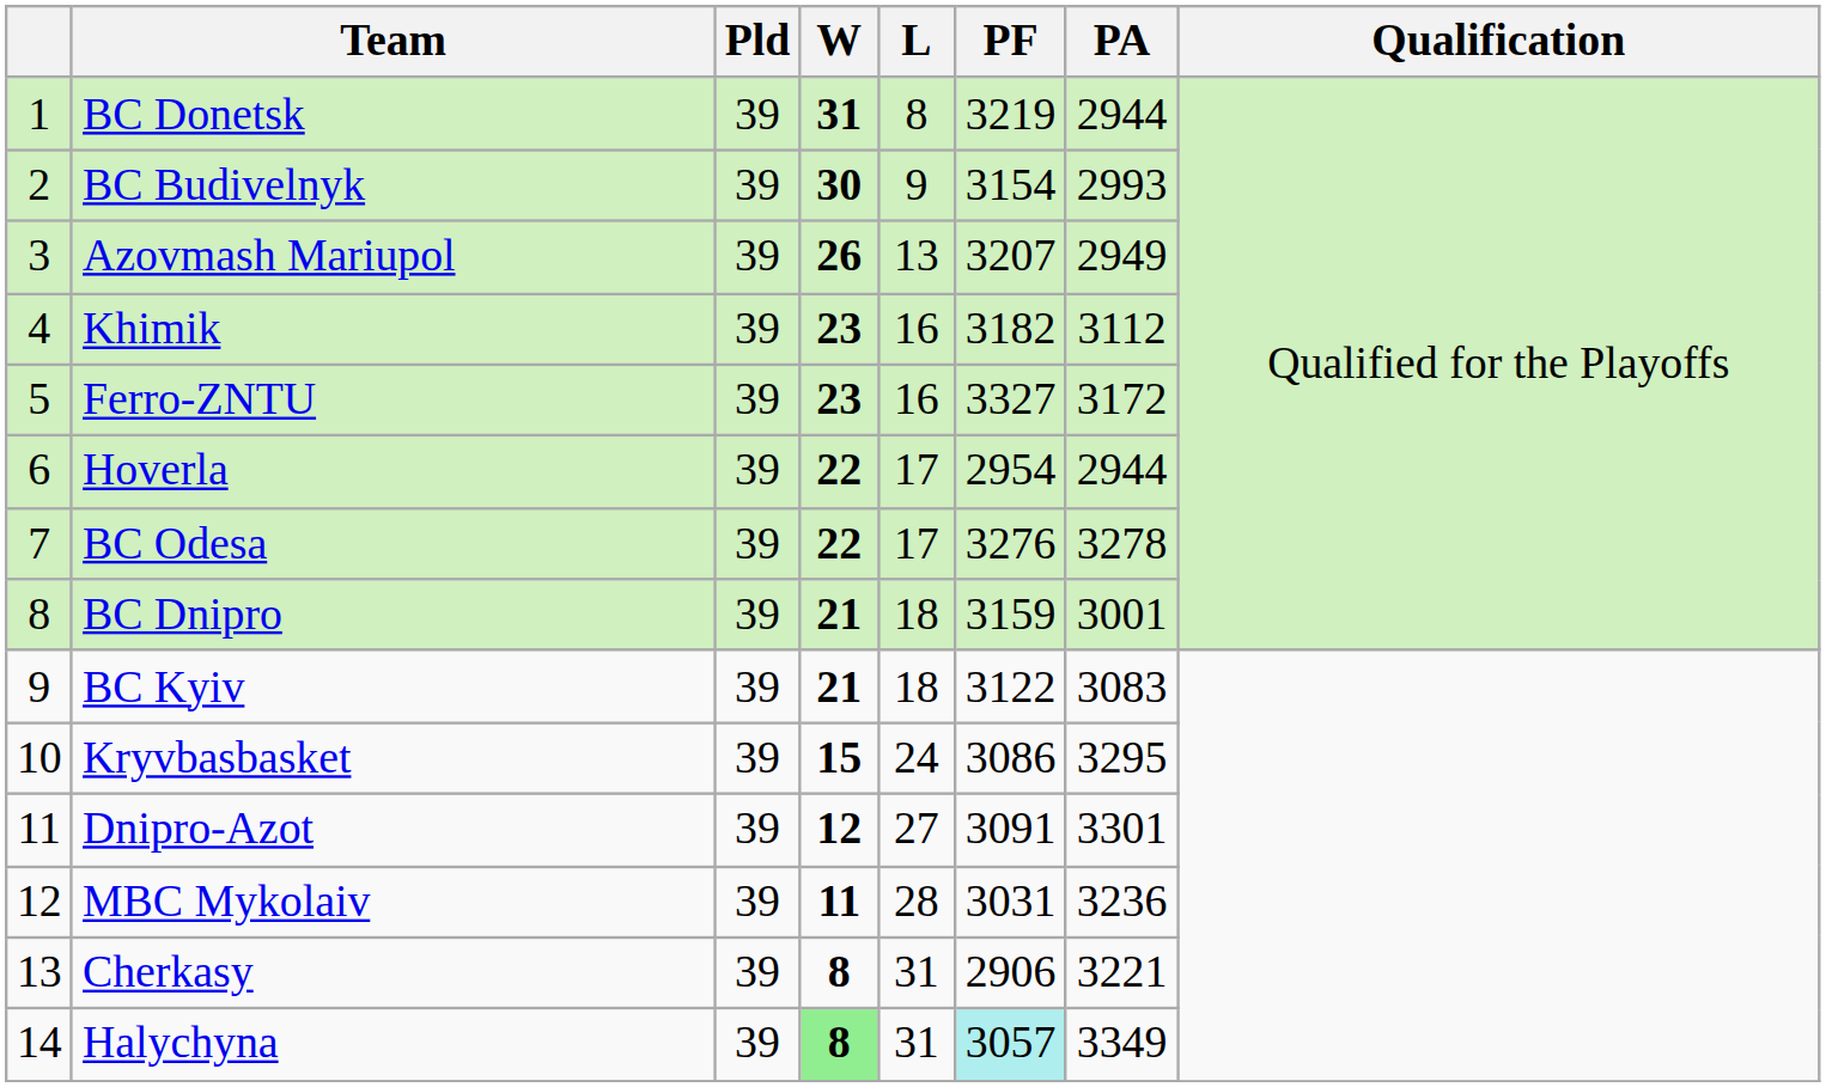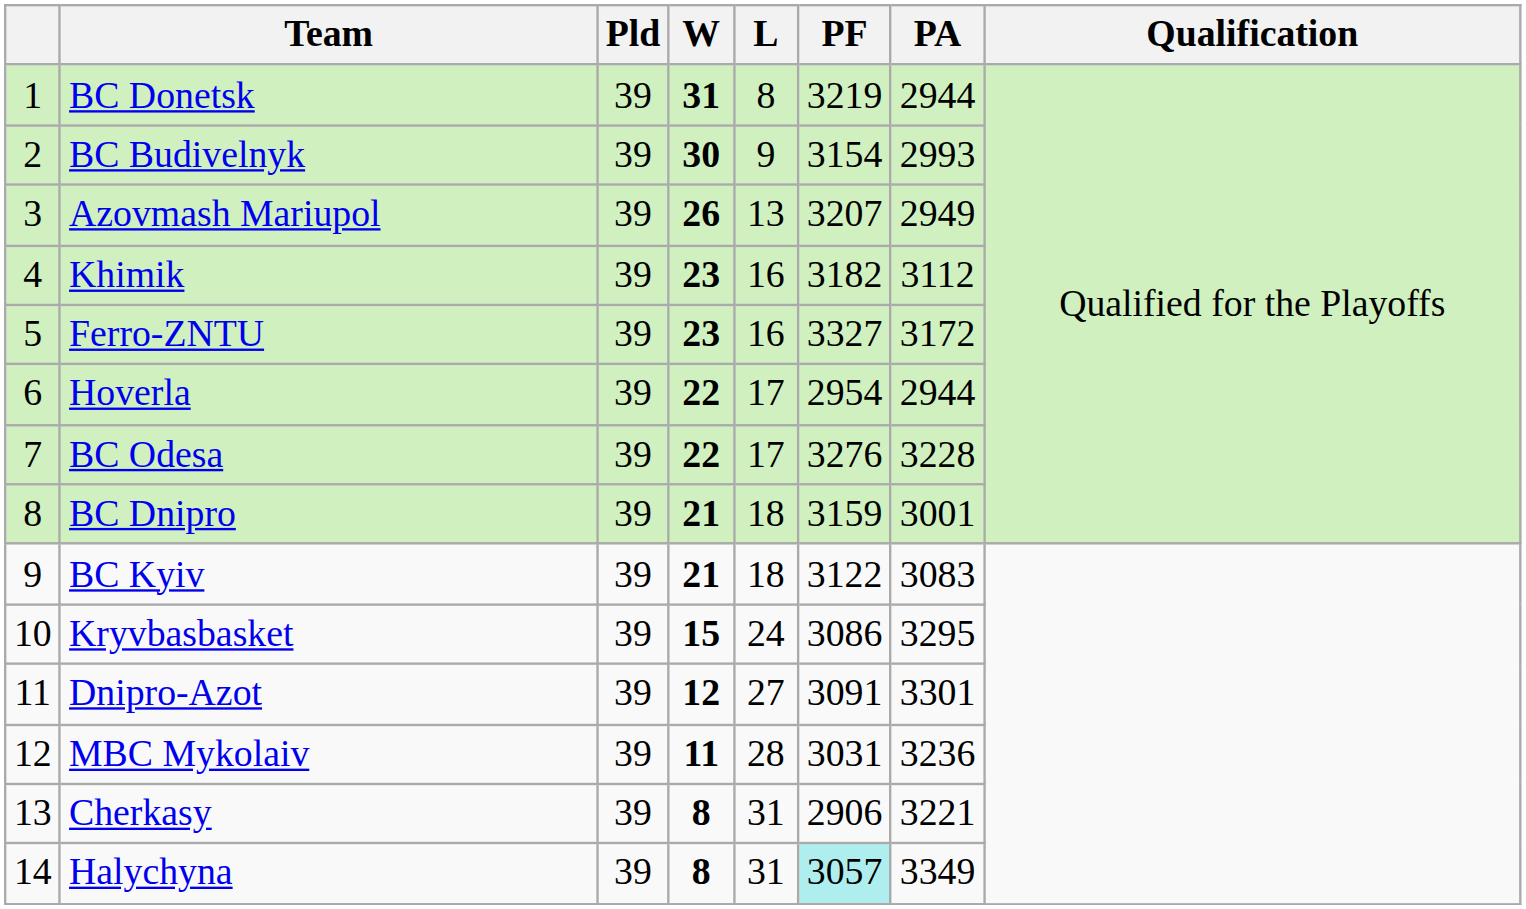 <table class="wikitable" style="text-align: center;">
 <tr>
 <th width=15></th>
 <th width=220>Team</th>
 <th width=20>Pld</th>
 <th width=20>W</th>
 <th width=20>L</th>
 <th width=20>PF</th>
 <th width=20>PA</th>
 <th width=220>Qualification</th>
 </tr>
 <tr bgcolor=D0F0C0>
 <td>1</td>
 <td align="left"><a href='#'>BC Donetsk</a></td>
 <td>39</td>
 <td><strong>31</strong></td>
 <td>8</td>
 <td>3219</td>
 <td>2944</td>
 <td rowspan=8 align="center">Qualified for the Playoffs</td>
 </tr>
 <tr bgcolor=D0F0C0>
 <td>2</td>
 <td align="left"><a href='#'>BC Budivelnyk</a></td>
 <td>39</td>
 <td><strong>30</strong></td>
 <td>9</td>
 <td>3154</td>
 <td>2993</td>
 </tr>
 <tr bgcolor=D0F0C0>
 <td>3</td>
 <td align="left"><a href='#'>Azovmash Mariupol</a></td>
 <td>39</td>
 <td><strong>26</strong></td>
 <td>13</td>
 <td>3207</td>
 <td>2949</td>
 </tr>
 <tr bgcolor=D0F0C0>
 <td>4</td>
 <td align="left"><a href='#'>Khimik</a></td>
 <td>39</td>
 <td><strong>23</strong></td>
 <td>16</td>
 <td>3182</td>
 <td>3112</td>
 </tr>
 <tr bgcolor=D0F0C0>
 <td>5</td>
 <td align="left"><a href='#'>Ferro-ZNTU</a></td>
 <td>39</td>
 <td><strong>23</strong></td>
 <td>16</td>
 <td>3327</td>
 <td>3172</td>
 </tr>
 <tr bgcolor=D0F0C0>
 <td>6</td>
 <td align="left"><a href='#'>Hoverla</a></td>
 <td>39</td>
 <td><strong>22</strong></td>
 <td>17</td>
 <td>2954</td>
 <td>2944</td>
 </tr>
 <tr bgcolor=D0F0C0>
 <td>7</td>
 <td align="left"><a href='#'>BC Odesa</a></td>
 <td>39</td>
 <td><strong>22</strong></td>
 <td>17</td>
 <td>3276</td>
-<td>3278</td>
+<td>3228</td>
 </tr>
 <tr bgcolor=D0F0C0>
 <td>8</td>
 <td align="left"><a href='#'>BC Dnipro</a></td>
 <td>39</td>
 <td><strong>21</strong></td>
 <td>18</td>
 <td>3159</td>
 <td>3001</td>
 </tr>
 <tr bgcolor=>
 <td>9</td>
 <td align="left"><a href='#'>BC Kyiv</a></td>
 <td>39</td>
 <td><strong>21</strong></td>
 <td>18</td>
 <td>3122</td>
 <td>3083</td>
 </tr>
 <tr bgcolor=>
 <td>10</td>
 <td align="left"><a href='#'>Kryvbasbasket</a></td>
 <td>39</td>
 <td><strong>15</strong></td>
 <td>24</td>
 <td>3086</td>
 <td>3295</td>
 </tr>
 <tr bgcolor=>
 <td>11</td>
 <td align="left"><a href='#'>Dnipro-Azot</a></td>
 <td>39</td>
 <td><strong>12</strong></td>
 <td>27</td>
 <td>3091</td>
 <td>3301</td>
 </tr>
 <tr bgcolor=>
 <td>12</td>
 <td align="left"><a href='#'>MBC Mykolaiv</a></td>
 <td>39</td>
 <td><strong>11</strong></td>
 <td>28</td>
 <td>3031</td>
 <td>3236</td>
 </tr>
 <tr bgcolor=>
 <td>13</td>
 <td align="left"><a href='#'>Cherkasy</a></td>
 <td>39</td>
 <td><strong>8</strong></td>
 <td>31</td>
 <td>2906</td>
 <td>3221</td>
 </tr>
 <tr>
 <td>14</td>
 <td align="left"><a href='#'>Halychyna</a></td>
 <td>39</td>
-<td style="background: lightgreen;"><strong>8</strong></td>
+<td><strong>8</strong></td>
 <td>31</td>
 <td style="background: paleturquoise;">3057</td>
 <td>3349</td>
 </tr>
 <tr>
 </tr>
 </table>
